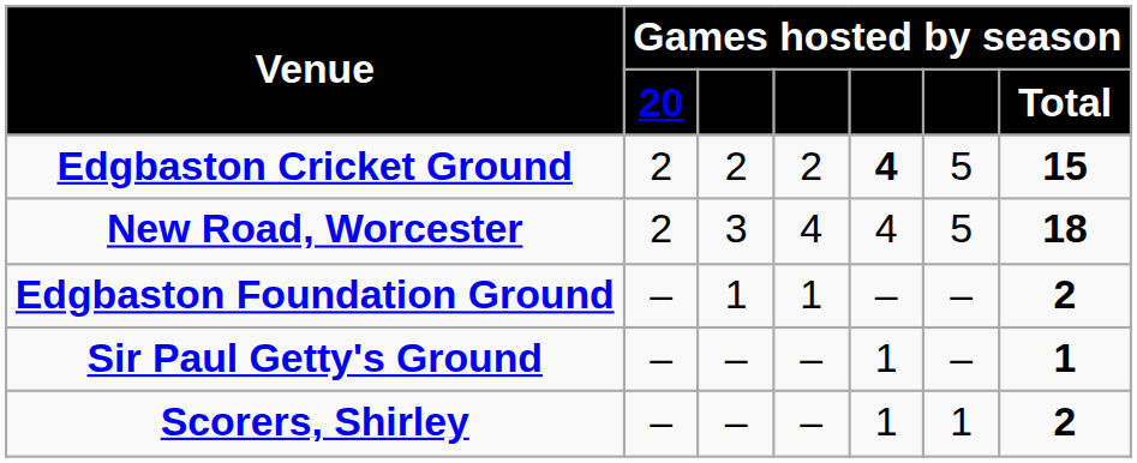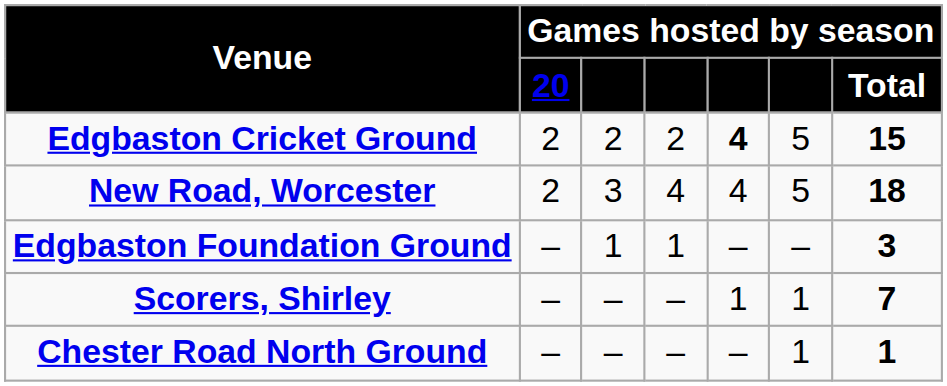 <table class="wikitable" style="font-size:100%">
 <tr>
 <th rowspan=2 style="background:black; color:white">Venue</th>
 <th colspan=6 style="background:black; color:white">Games hosted by season</th>
 </tr>
 <tr align=center style="background:black;">
 <td><strong><a href='#'><span>20</span></a></strong></td>
 <td><strong><span>21</span></strong></td>
 <td><strong><span>22</span></strong></td>
 <td><strong><span>23</span></strong></td>
 <td><strong><span>24</span></strong></td>
 <td style="color:white"><strong>Total</strong></td>
 </tr>
 <tr align=center>
 <td><strong><a href='#'>Edgbaston Cricket Ground</a></strong></td>
 <td>2</td>
 <td>2</td>
 <td>2</td>
 <td><strong>4</strong></td>
 <td>5</td>
 <td><strong>15</strong></td>
 </tr>
 <tr align=center>
 <td><strong><a href='#'>New Road, Worcester</a></strong></td>
 <td>2</td>
 <td>3</td>
 <td>4</td>
 <td>4</td>
 <td>5</td>
 <td><strong>18</strong></td>
 </tr>
 <tr align=center>
 <td><strong><a href='#'>Edgbaston Foundation Ground</a></strong></td>
 <td>–</td>
 <td>1</td>
 <td>1</td>
 <td>–</td>
 <td>–</td>
-<td><strong>2</strong></td>
-</tr>
-<tr align=center>
-<td><strong><a href='#'>Sir Paul Getty's Ground</a></strong></td>
-<td>–</td>
-<td>–</td>
-<td>–</td>
-<td>1</td>
-<td>–</td>
-<td><strong>1</strong></td>
+<td><strong>3</strong></td>
 </tr>
 <tr align=center>
 <td><strong><a href='#'>Scorers, Shirley</a></strong></td>
 <td>–</td>
 <td>–</td>
 <td>–</td>
 <td>1</td>
 <td>1</td>
-<td><strong>2</strong></td>
+<td><strong>7</strong></td>
+</tr>
+<tr align=center>
+<td><strong><a href='#'>Chester Road North Ground</a></strong></td>
+<td>–</td>
+<td>–</td>
+<td>–</td>
+<td>–</td>
+<td>1</td>
+<td><strong>1</strong></td>
 </tr>
 </table>
